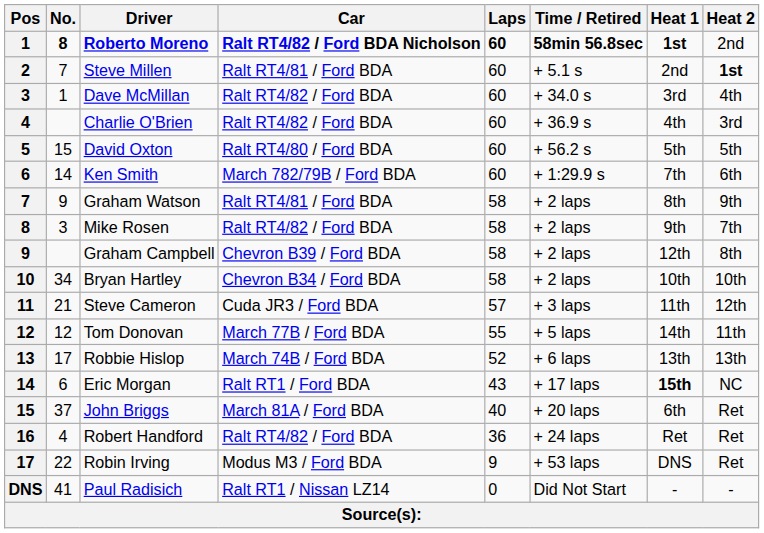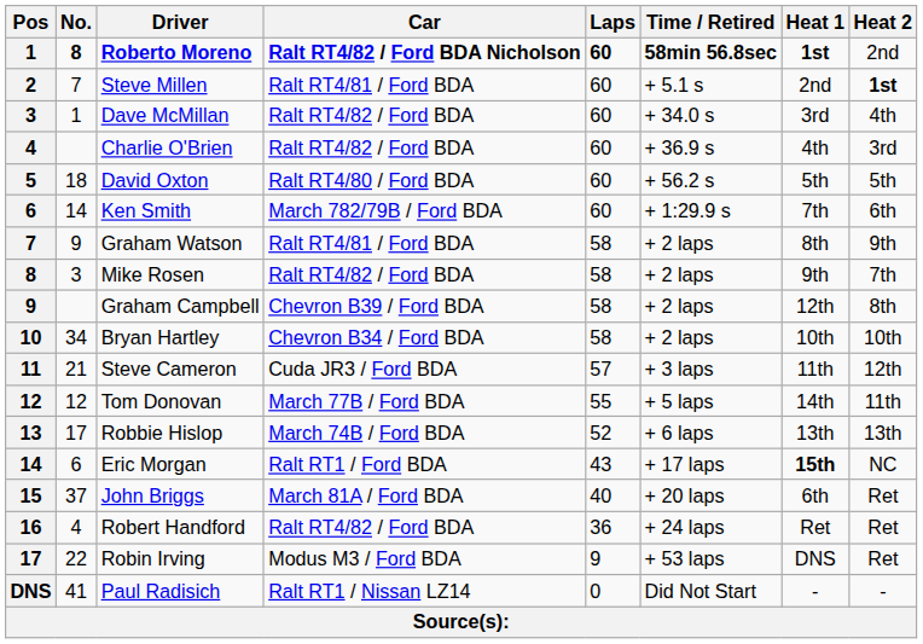 <table class="wikitable" style="font-size: 87%;">
 <tr>
 <th>Pos</th>
 <th>No.</th>
 <th>Driver</th>
 <th>Car</th>
 <th>Laps</th>
 <th>Time / Retired</th>
 <th>Heat 1</th>
 <th>Heat 2</th>
 </tr>
 <tr>
 <th>1</th>
 <td align="center"><strong>8</strong></td>
 <td> <strong><a href='#'>Roberto Moreno</a></strong></td>
 <td><strong><a href='#'>Ralt RT4/82</a> / <a href='#'>Ford</a> BDA Nicholson</strong></td>
 <td><strong>60</strong></td>
 <td><strong>58min 56.8sec</strong></td>
 <td align=center><strong>1st</strong></td>
 <td align=center>2nd</td>
 </tr>
 <tr>
 <th>2</th>
 <td align="center">7</td>
 <td> <a href='#'>Steve Millen</a></td>
 <td><a href='#'>Ralt RT4/81</a> / <a href='#'>Ford</a> BDA</td>
 <td>60</td>
 <td>+ 5.1 s</td>
 <td align=center>2nd</td>
 <td align=center><strong>1st</strong></td>
 </tr>
 <tr>
 <th>3</th>
 <td align="center">1</td>
 <td> <a href='#'>Dave McMillan</a></td>
 <td><a href='#'>Ralt RT4/82</a> / <a href='#'>Ford</a> BDA</td>
 <td>60</td>
 <td>+ 34.0 s</td>
 <td align=center>3rd</td>
 <td align=center>4th</td>
 </tr>
 <tr>
 <th>4</th>
 <td align="center"></td>
 <td> <a href='#'>Charlie O'Brien</a></td>
 <td><a href='#'>Ralt RT4/82</a> / <a href='#'>Ford</a> BDA</td>
 <td>60</td>
 <td>+ 36.9 s</td>
 <td align=center>4th</td>
 <td align=center>3rd</td>
 </tr>
 <tr>
 <th>5</th>
-<td align="center">15</td>
+<td align="center">18</td>
 <td> <a href='#'>David Oxton</a></td>
 <td><a href='#'>Ralt RT4/80</a> / <a href='#'>Ford</a> BDA</td>
 <td>60</td>
 <td>+ 56.2 s</td>
 <td align=center>5th</td>
 <td align=center>5th</td>
 </tr>
 <tr>
 <th>6</th>
 <td align="center">14</td>
 <td> <a href='#'>Ken Smith</a></td>
 <td><a href='#'>March 782/79B</a> / <a href='#'>Ford</a> BDA</td>
 <td>60</td>
 <td>+ 1:29.9 s</td>
 <td align=center>7th</td>
 <td align=center>6th</td>
 </tr>
 <tr>
 <th>7</th>
 <td align="center">9</td>
 <td> Graham Watson</td>
 <td><a href='#'>Ralt RT4/81</a> / <a href='#'>Ford</a> BDA</td>
 <td>58</td>
 <td>+ 2 laps</td>
 <td align=center>8th</td>
 <td align=center>9th</td>
 </tr>
 <tr>
 <th>8</th>
 <td align="center">3</td>
 <td> Mike Rosen</td>
 <td><a href='#'>Ralt RT4/82</a> / <a href='#'>Ford</a> BDA</td>
 <td>58</td>
 <td>+ 2 laps</td>
 <td align=center>9th</td>
 <td align=center>7th</td>
 </tr>
 <tr>
 <th>9</th>
 <td align="center"></td>
 <td> Graham Campbell</td>
 <td><a href='#'>Chevron B39</a> / <a href='#'>Ford</a> BDA</td>
 <td>58</td>
 <td>+ 2 laps</td>
 <td align=center>12th</td>
 <td align=center>8th</td>
 </tr>
 <tr>
 <th>10</th>
 <td align="center">34</td>
 <td> Bryan Hartley</td>
 <td><a href='#'>Chevron B34</a> / <a href='#'>Ford</a> BDA</td>
 <td>58</td>
 <td>+ 2 laps</td>
 <td align=center>10th</td>
 <td align=center>10th</td>
 </tr>
 <tr>
 <th>11</th>
 <td align="center">21</td>
 <td> Steve Cameron</td>
 <td>Cuda JR3 / <a href='#'>Ford</a> BDA</td>
 <td>57</td>
 <td>+ 3 laps</td>
 <td align=center>11th</td>
 <td align=center>12th</td>
 </tr>
 <tr>
 <th>12</th>
 <td align="center">12</td>
 <td> Tom Donovan</td>
 <td><a href='#'>March 77B</a> / <a href='#'>Ford</a> BDA</td>
 <td>55</td>
 <td>+ 5 laps</td>
 <td align=center>14th</td>
 <td align=center>11th</td>
 </tr>
 <tr>
 <th>13</th>
 <td align="center">17</td>
 <td> Robbie Hislop</td>
 <td><a href='#'>March 74B</a> / <a href='#'>Ford</a> BDA</td>
 <td>52</td>
 <td>+ 6 laps</td>
 <td align=center>13th</td>
 <td align=center>13th</td>
 </tr>
 <tr>
 <th>14</th>
 <td align="center">6</td>
 <td> Eric Morgan</td>
 <td><a href='#'>Ralt RT1</a> / <a href='#'>Ford</a> BDA</td>
 <td>43</td>
 <td>+ 17 laps</td>
 <td align=center><strong>15th</strong></td>
 <td align=center>NC</td>
 </tr>
 <tr>
 <th>15</th>
 <td align="center">37</td>
 <td> <a href='#'>John Briggs</a></td>
 <td><a href='#'>March 81A</a> / <a href='#'>Ford</a> BDA</td>
 <td>40</td>
 <td>+ 20 laps</td>
 <td align=center>6th</td>
 <td align=center>Ret</td>
 </tr>
 <tr>
 <th>16</th>
 <td align="center">4</td>
 <td> Robert Handford</td>
 <td><a href='#'>Ralt RT4/82</a> / <a href='#'>Ford</a> BDA</td>
 <td>36</td>
 <td>+ 24 laps</td>
 <td align=center>Ret</td>
 <td align=center>Ret</td>
 </tr>
 <tr>
 <th>17</th>
 <td align="center">22</td>
 <td> Robin Irving</td>
 <td>Modus M3 / <a href='#'>Ford</a> BDA</td>
 <td>9</td>
 <td>+ 53 laps</td>
 <td align=center>DNS</td>
 <td align=center>Ret</td>
 </tr>
 <tr>
 <th>DNS</th>
 <td align="center">41</td>
 <td> <a href='#'>Paul Radisich</a></td>
 <td><a href='#'>Ralt RT1</a> / <a href='#'>Nissan</a> LZ14</td>
 <td>0</td>
 <td>Did Not Start</td>
 <td align=center>-</td>
 <td align=center>-</td>
 </tr>
 <tr>
 <th colspan=8>Source(s): </th>
 </tr>
 </table>
